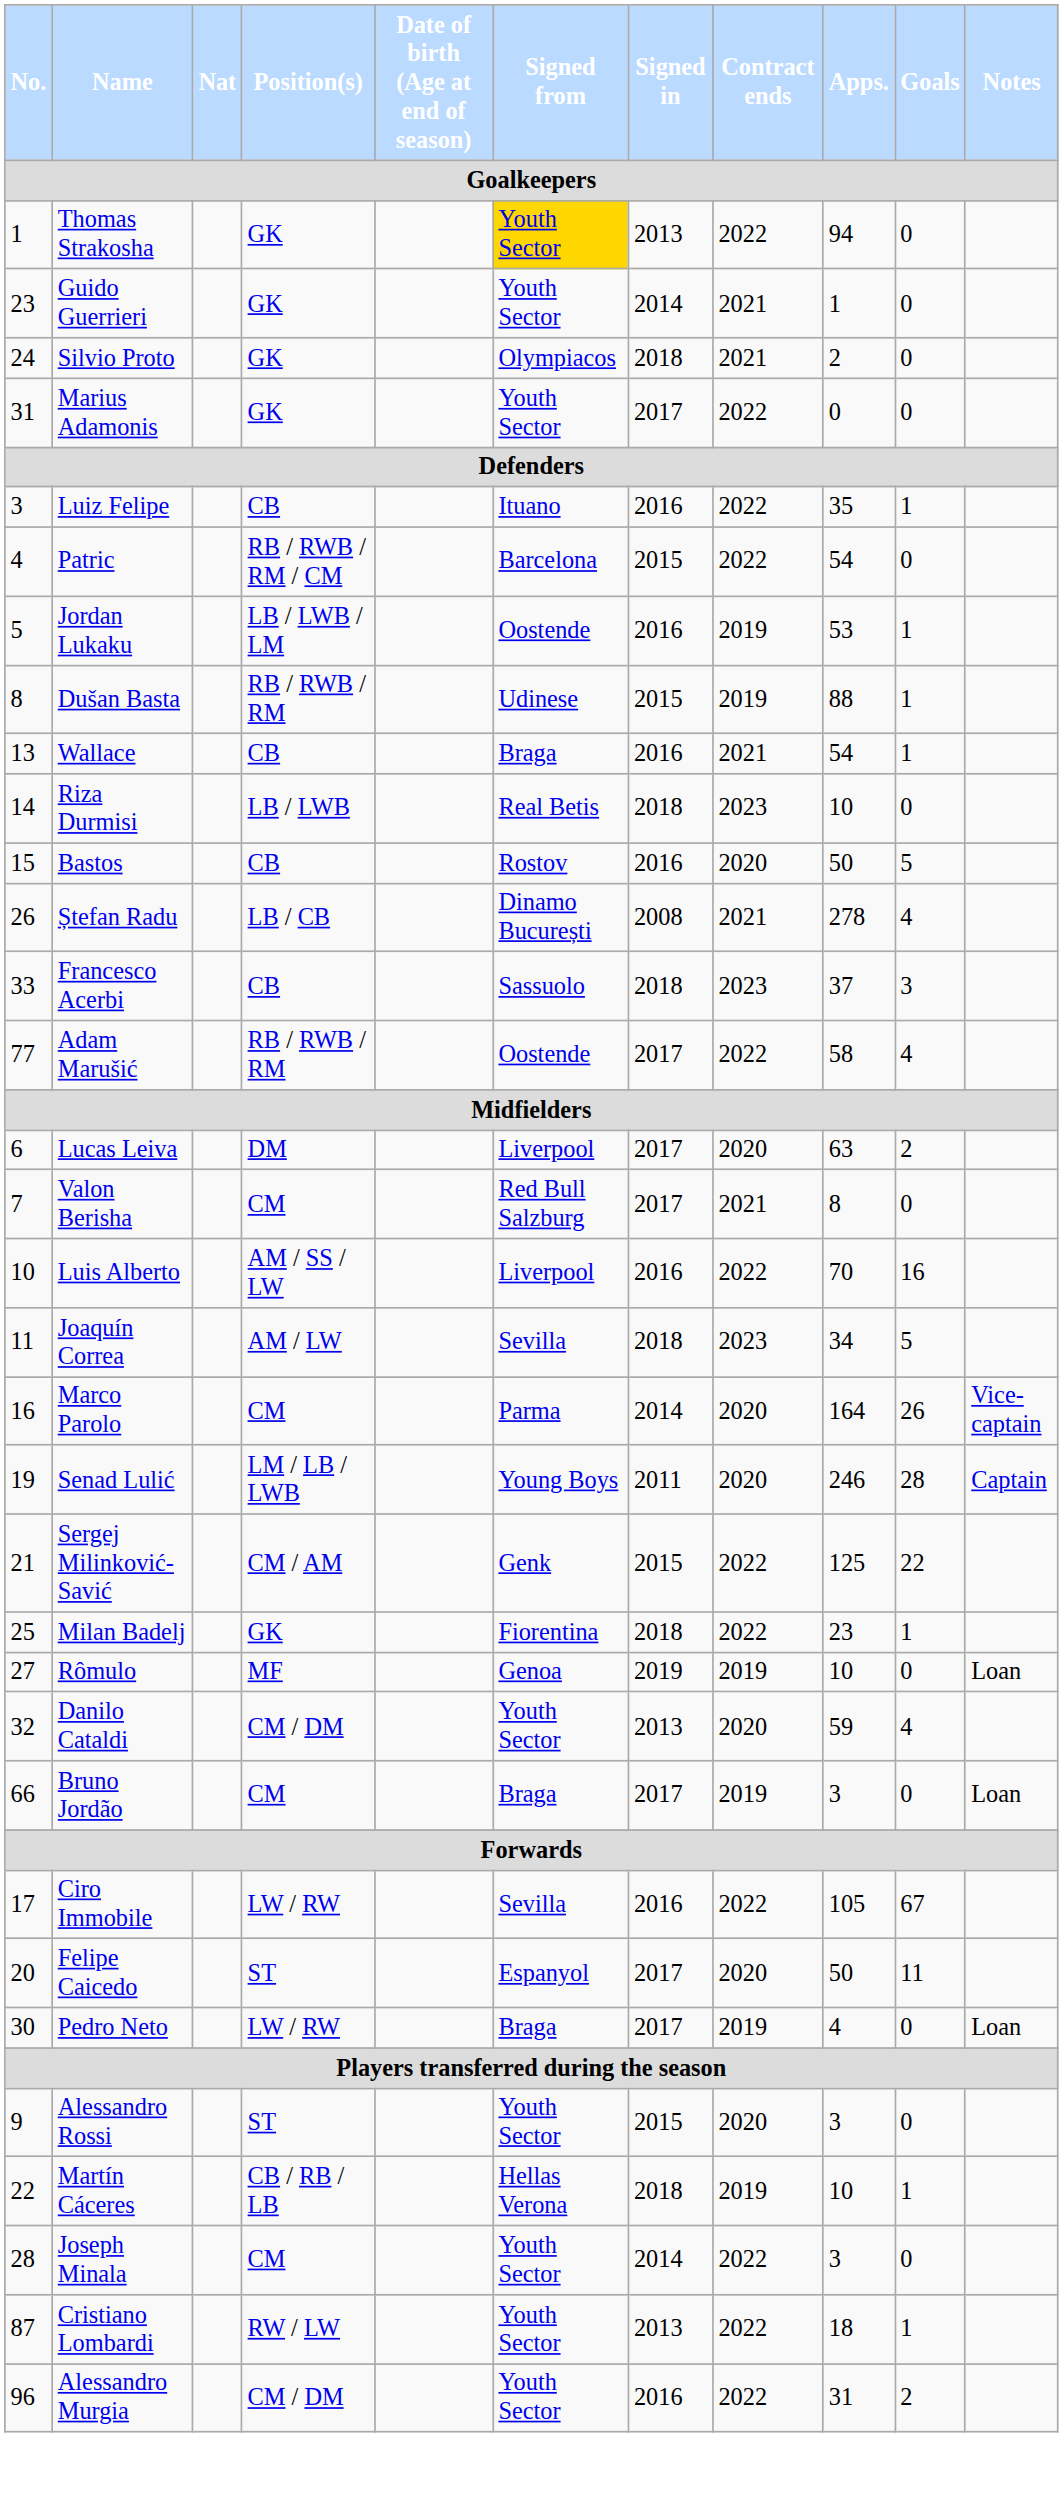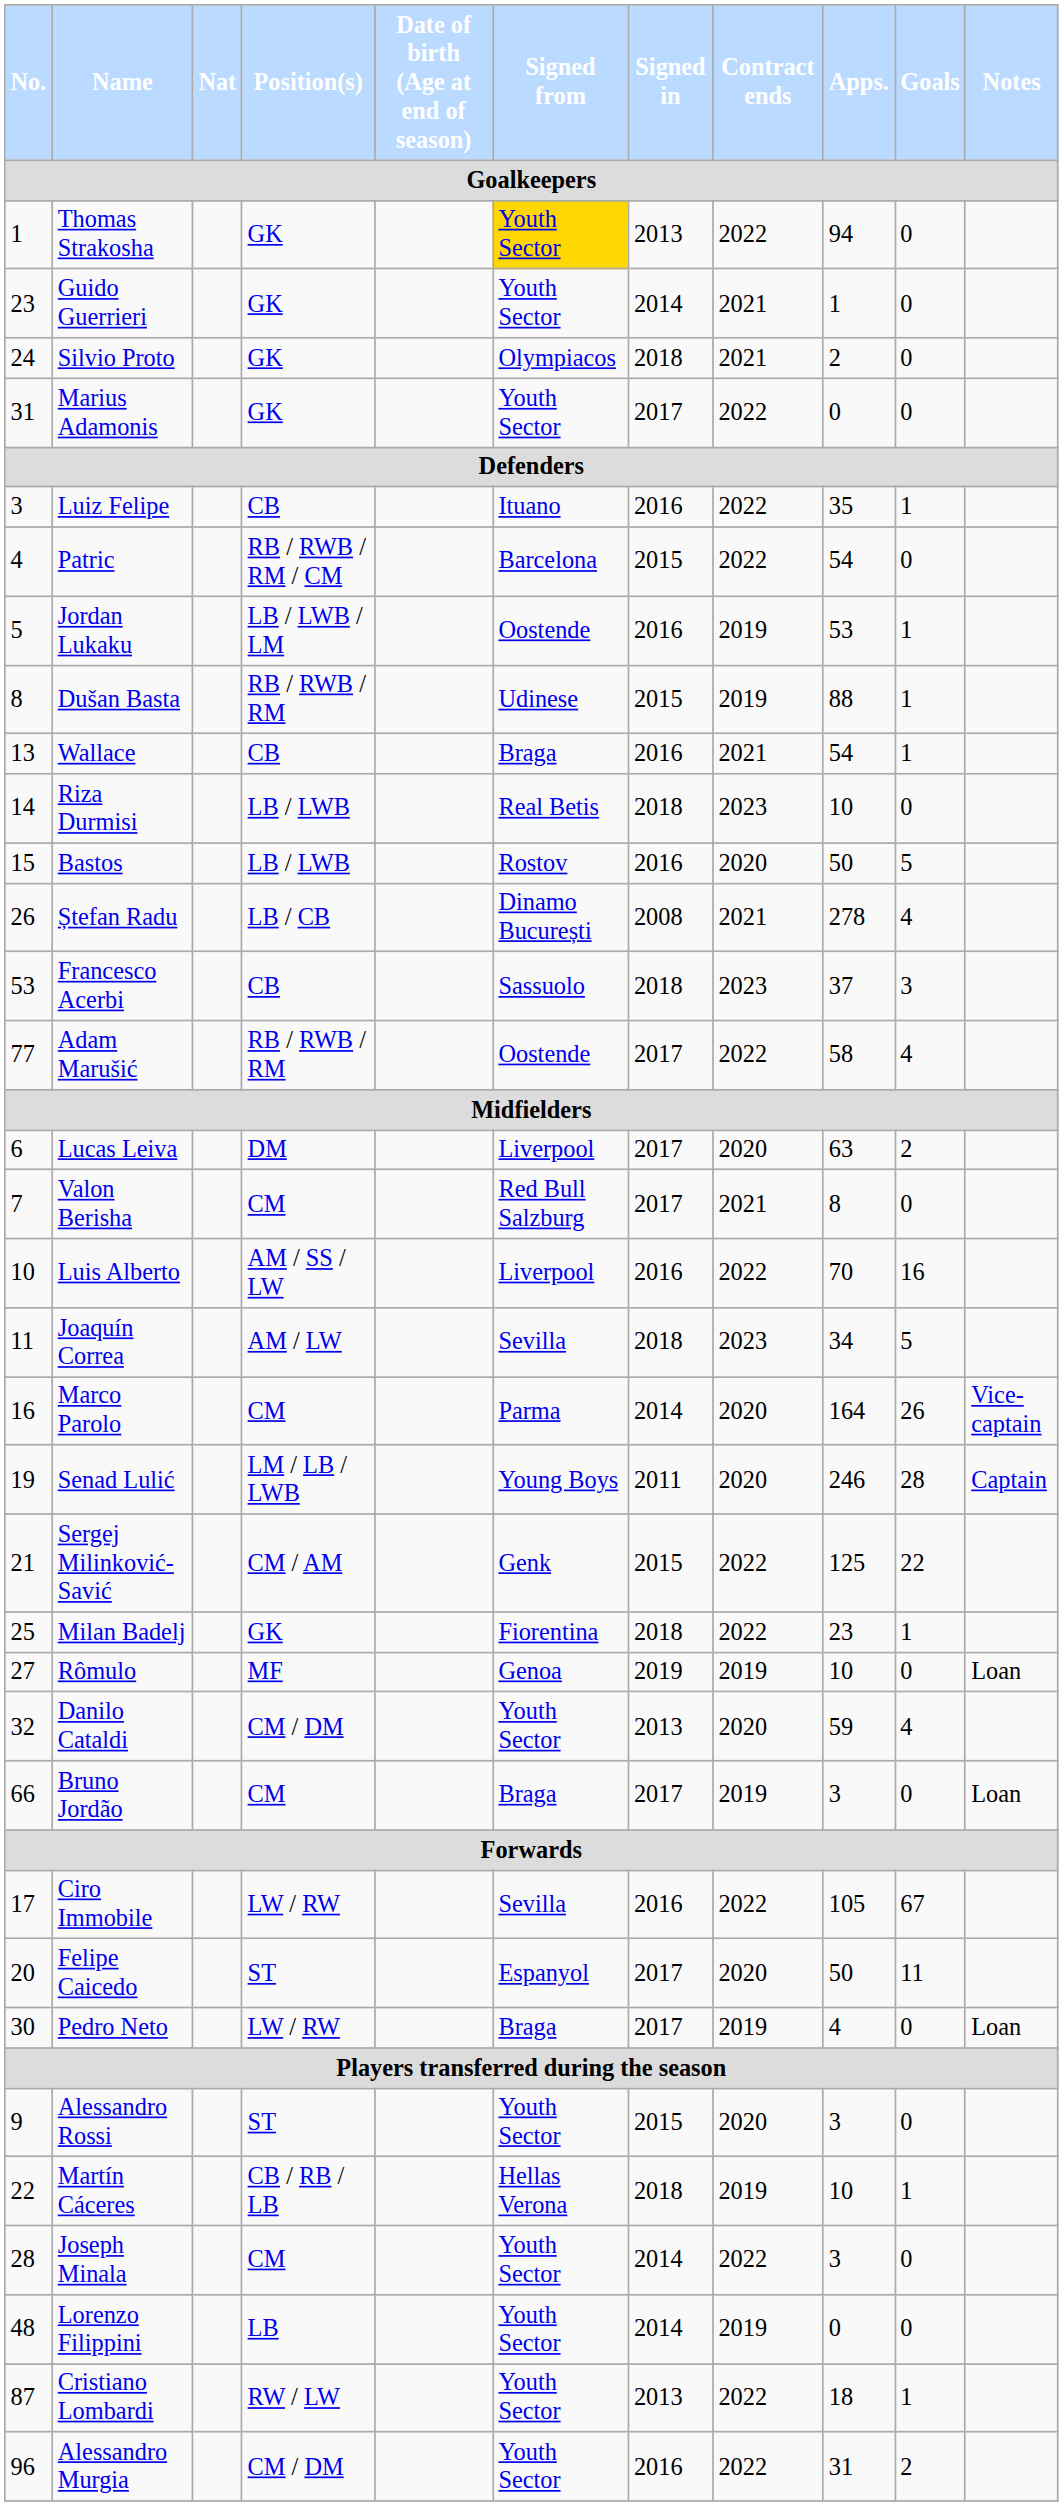 <table class="wikitable" style="text-align:left; font-size:90%; width:100%;">
 <tr>
 <th style="background:#BADAFF; color:white; text-align:center;">No.</th>
 <th style="background:#BADAFF; color:white; text-align:center;">Name</th>
 <th style="background:#BADAFF; color:white; text-align:center;">Nat</th>
 <th style="background:#BADAFF; color:white; text-align:center;">Position(s)</th>
 <th style="background:#BADAFF; color:white; text-align:center;">Date of birth (Age at end of season)</th>
 <th style="background:#BADAFF; color:white; text-align:center;">Signed from</th>
 <th style="background:#BADAFF; color:white; text-align:center;">Signed in</th>
 <th style="background:#BADAFF; color:white; text-align:center;">Contract ends</th>
 <th style="background:#BADAFF; color:white; text-align:center;">Apps.</th>
 <th style="background:#BADAFF; color:white; text-align:center;">Goals</th>
 <th style="background:#BADAFF; color:white; text-align:center;">Notes</th>
 </tr>
 <tr>
 <th colspan=11 style="background:#DCDCDC; text-align:center">Goalkeepers</th>
 </tr>
 <tr>
 <td>1</td>
 <td><a href='#'>Thomas Strakosha</a></td>
 <td></td>
 <td><a href='#'>GK</a></td>
 <td></td>
 <td style="background: gold;"> <a href='#'>Youth Sector</a></td>
 <td>2013</td>
 <td>2022</td>
 <td>94</td>
 <td>0</td>
 <td></td>
 </tr>
 <tr>
 <td>23</td>
 <td><a href='#'>Guido Guerrieri</a></td>
 <td></td>
 <td><a href='#'>GK</a></td>
 <td></td>
 <td> <a href='#'>Youth Sector</a></td>
 <td>2014</td>
 <td>2021</td>
 <td>1</td>
 <td>0</td>
 <td></td>
 </tr>
 <tr>
 <td>24</td>
 <td><a href='#'>Silvio Proto</a></td>
 <td></td>
 <td><a href='#'>GK</a></td>
 <td></td>
 <td> <a href='#'>Olympiacos</a></td>
 <td>2018</td>
 <td>2021</td>
 <td>2</td>
 <td>0</td>
 <td></td>
 </tr>
 <tr>
 <td>31</td>
 <td><a href='#'>Marius Adamonis</a></td>
 <td></td>
 <td><a href='#'>GK</a></td>
 <td></td>
 <td> <a href='#'>Youth Sector</a></td>
 <td>2017</td>
 <td>2022</td>
 <td>0</td>
 <td>0</td>
 <td></td>
 </tr>
 <tr>
 <th colspan=11 style="background:#DCDCDC; text-align:center">Defenders</th>
 </tr>
 <tr>
 <td>3</td>
 <td><a href='#'>Luiz Felipe</a></td>
 <td></td>
 <td><a href='#'>CB</a></td>
 <td></td>
 <td> <a href='#'>Ituano</a></td>
 <td>2016</td>
 <td>2022</td>
 <td>35</td>
 <td>1</td>
 <td></td>
 </tr>
 <tr>
 <td>4</td>
 <td><a href='#'>Patric</a></td>
 <td></td>
 <td><a href='#'>RB</a> / <a href='#'>RWB</a> / <a href='#'>RM</a> / <a href='#'>CM</a></td>
 <td></td>
 <td> <a href='#'>Barcelona</a></td>
 <td>2015</td>
 <td>2022</td>
 <td>54</td>
 <td>0</td>
 <td></td>
 </tr>
 <tr>
 <td>5</td>
 <td><a href='#'>Jordan Lukaku</a></td>
 <td></td>
 <td><a href='#'>LB</a> / <a href='#'>LWB</a> / <a href='#'>LM</a></td>
 <td></td>
 <td> <a href='#'>Oostende</a></td>
 <td>2016</td>
 <td>2019</td>
 <td>53</td>
 <td>1</td>
 <td></td>
 </tr>
 <tr>
 <td>8</td>
 <td><a href='#'>Dušan Basta</a></td>
 <td></td>
 <td><a href='#'>RB</a> / <a href='#'>RWB</a> / <a href='#'>RM</a></td>
 <td></td>
 <td> <a href='#'>Udinese</a></td>
 <td>2015</td>
 <td>2019</td>
 <td>88</td>
 <td>1</td>
 <td></td>
 </tr>
 <tr>
 <td>13</td>
 <td><a href='#'>Wallace</a></td>
 <td></td>
 <td><a href='#'>CB</a></td>
 <td></td>
 <td> <a href='#'>Braga</a></td>
 <td>2016</td>
 <td>2021</td>
 <td>54</td>
 <td>1</td>
 <td></td>
 </tr>
 <tr>
 <td>14</td>
 <td><a href='#'>Riza Durmisi</a></td>
 <td></td>
 <td><a href='#'>LB</a> / <a href='#'>LWB</a></td>
 <td></td>
 <td> <a href='#'>Real Betis</a></td>
 <td>2018</td>
 <td>2023</td>
 <td>10</td>
 <td>0</td>
 <td></td>
 </tr>
 <tr>
 <td>15</td>
 <td><a href='#'>Bastos</a></td>
 <td></td>
-<td><a href='#'>CB</a></td>
+<td><a href='#'>LB</a> / <a href='#'>LWB</a></td>
 <td></td>
 <td> <a href='#'>Rostov</a></td>
 <td>2016</td>
 <td>2020</td>
 <td>50</td>
 <td>5</td>
 <td></td>
 </tr>
 <tr>
 <td>26</td>
 <td><a href='#'>Ștefan Radu</a></td>
 <td></td>
 <td><a href='#'>LB</a> / <a href='#'>CB</a></td>
 <td></td>
 <td> <a href='#'>Dinamo București</a></td>
 <td>2008</td>
 <td>2021</td>
 <td>278</td>
 <td>4</td>
 <td></td>
 </tr>
 <tr>
-<td>33</td>
+<td>53</td>
 <td><a href='#'>Francesco Acerbi</a></td>
 <td></td>
 <td><a href='#'>CB</a></td>
 <td></td>
 <td> <a href='#'>Sassuolo</a></td>
 <td>2018</td>
 <td>2023</td>
 <td>37</td>
 <td>3</td>
 <td></td>
 </tr>
 <tr>
 <td>77</td>
 <td><a href='#'>Adam Marušić</a></td>
 <td></td>
 <td><a href='#'>RB</a> / <a href='#'>RWB</a> / <a href='#'>RM</a></td>
 <td></td>
 <td> <a href='#'>Oostende</a></td>
 <td>2017</td>
 <td>2022</td>
 <td>58</td>
 <td>4</td>
 <td></td>
 </tr>
 <tr>
 <th colspan=11 style="background:#DCDCDC; text-align:center">Midfielders</th>
 </tr>
 <tr>
 <td>6</td>
 <td><a href='#'>Lucas Leiva</a></td>
 <td></td>
 <td><a href='#'>DM</a></td>
 <td></td>
 <td> <a href='#'>Liverpool</a></td>
 <td>2017</td>
 <td>2020</td>
 <td>63</td>
 <td>2</td>
 <td></td>
 </tr>
 <tr>
 <td>7</td>
 <td><a href='#'>Valon Berisha</a></td>
 <td></td>
 <td><a href='#'>CM</a></td>
 <td></td>
 <td> <a href='#'>Red Bull Salzburg</a></td>
 <td>2017</td>
 <td>2021</td>
 <td>8</td>
 <td>0</td>
 <td></td>
 </tr>
 <tr>
 <td>10</td>
 <td><a href='#'>Luis Alberto</a></td>
 <td></td>
 <td><a href='#'>AM</a> / <a href='#'>SS</a> / <a href='#'>LW</a></td>
 <td></td>
 <td> <a href='#'>Liverpool</a></td>
 <td>2016</td>
 <td>2022</td>
 <td>70</td>
 <td>16</td>
 <td></td>
 </tr>
 <tr>
 <td>11</td>
 <td><a href='#'>Joaquín Correa</a></td>
 <td></td>
 <td><a href='#'>AM</a> / <a href='#'>LW</a></td>
 <td></td>
 <td> <a href='#'>Sevilla</a></td>
 <td>2018</td>
 <td>2023</td>
 <td>34</td>
 <td>5</td>
 <td></td>
 </tr>
 <tr>
 <td>16</td>
 <td><a href='#'>Marco Parolo</a></td>
 <td></td>
 <td><a href='#'>CM</a></td>
 <td></td>
 <td> <a href='#'>Parma</a></td>
 <td>2014</td>
 <td>2020</td>
 <td>164</td>
 <td>26</td>
 <td><a href='#'>Vice-captain</a></td>
 </tr>
 <tr>
 <td>19</td>
 <td><a href='#'>Senad Lulić</a></td>
 <td></td>
 <td><a href='#'>LM</a> / <a href='#'>LB</a> / <a href='#'>LWB</a></td>
 <td></td>
 <td> <a href='#'>Young Boys</a></td>
 <td>2011</td>
 <td>2020</td>
 <td>246</td>
 <td>28</td>
 <td><a href='#'>Captain</a></td>
 </tr>
 <tr>
 <td>21</td>
 <td><a href='#'>Sergej Milinković-Savić</a></td>
 <td></td>
 <td><a href='#'>CM</a> / <a href='#'>AM</a></td>
 <td></td>
 <td> <a href='#'>Genk</a></td>
 <td>2015</td>
 <td>2022</td>
 <td>125</td>
 <td>22</td>
 <td></td>
 </tr>
 <tr>
 <td>25</td>
 <td><a href='#'>Milan Badelj</a></td>
 <td></td>
 <td><a href='#'>GK</a></td>
 <td></td>
 <td> <a href='#'>Fiorentina</a></td>
 <td>2018</td>
 <td>2022</td>
 <td>23</td>
 <td>1</td>
 <td></td>
 </tr>
 <tr>
 <td>27</td>
 <td><a href='#'>Rômulo</a></td>
 <td></td>
 <td><a href='#'>MF</a></td>
 <td></td>
 <td> <a href='#'>Genoa</a></td>
 <td>2019</td>
 <td>2019</td>
 <td>10</td>
 <td>0</td>
 <td>Loan</td>
 </tr>
 <tr>
 <td>32</td>
 <td><a href='#'>Danilo Cataldi</a></td>
 <td></td>
 <td><a href='#'>CM</a> / <a href='#'>DM</a></td>
 <td></td>
 <td> <a href='#'>Youth Sector</a></td>
 <td>2013</td>
 <td>2020</td>
 <td>59</td>
 <td>4</td>
 <td></td>
 </tr>
 <tr>
 <td>66</td>
 <td><a href='#'>Bruno Jordão</a></td>
 <td></td>
 <td><a href='#'>CM</a></td>
 <td></td>
 <td> <a href='#'>Braga</a></td>
 <td>2017</td>
 <td>2019</td>
 <td>3</td>
 <td>0</td>
 <td>Loan</td>
 </tr>
 <tr>
 <th colspan=11 style="background:#DCDCDC; text-align:center">Forwards</th>
 </tr>
 <tr>
 <td>17</td>
 <td><a href='#'>Ciro Immobile</a></td>
 <td></td>
 <td><a href='#'>LW</a> / <a href='#'>RW</a></td>
 <td></td>
 <td> <a href='#'>Sevilla</a></td>
 <td>2016</td>
 <td>2022</td>
 <td>105</td>
 <td>67</td>
 <td></td>
 </tr>
 <tr>
 <td>20</td>
 <td><a href='#'>Felipe Caicedo</a></td>
 <td></td>
 <td><a href='#'>ST</a></td>
 <td></td>
 <td> <a href='#'>Espanyol</a></td>
 <td>2017</td>
 <td>2020</td>
 <td>50</td>
 <td>11</td>
 <td></td>
 </tr>
 <tr>
 <td>30</td>
 <td><a href='#'>Pedro Neto</a></td>
 <td></td>
 <td><a href='#'>LW</a> / <a href='#'>RW</a></td>
 <td></td>
 <td> <a href='#'>Braga</a></td>
 <td>2017</td>
 <td>2019</td>
 <td>4</td>
 <td>0</td>
 <td>Loan</td>
 </tr>
 <tr>
 <th colspan=11 style="background:#DCDCDC; text-align:center;">Players transferred during the season</th>
 </tr>
 <tr>
 <td>9</td>
 <td><a href='#'>Alessandro Rossi</a></td>
 <td></td>
 <td><a href='#'>ST</a></td>
 <td></td>
 <td> <a href='#'>Youth Sector</a></td>
 <td>2015</td>
 <td>2020</td>
 <td>3</td>
 <td>0</td>
 <td></td>
 </tr>
 <tr>
 <td>22</td>
 <td><a href='#'>Martín Cáceres</a></td>
 <td></td>
 <td><a href='#'>CB</a> / <a href='#'>RB</a> / <a href='#'>LB</a></td>
 <td></td>
 <td> <a href='#'>Hellas Verona</a></td>
 <td>2018</td>
 <td>2019</td>
 <td>10</td>
 <td>1</td>
 <td></td>
 </tr>
 <tr>
 <td>28</td>
 <td><a href='#'>Joseph Minala</a></td>
 <td></td>
 <td><a href='#'>CM</a></td>
 <td></td>
 <td> <a href='#'>Youth Sector</a></td>
 <td>2014</td>
 <td>2022</td>
 <td>3</td>
 <td>0</td>
 <td></td>
 </tr>
 <tr>
+<td>48</td>
+<td><a href='#'>Lorenzo Filippini</a></td>
+<td></td>
+<td><a href='#'>LB</a></td>
+<td></td>
+<td> <a href='#'>Youth Sector</a></td>
+<td>2014</td>
+<td>2019</td>
+<td>0</td>
+<td>0</td>
+<td></td>
+</tr>
+<tr>
 <td>87</td>
 <td><a href='#'>Cristiano Lombardi</a></td>
 <td></td>
 <td><a href='#'>RW</a> / <a href='#'>LW</a></td>
 <td></td>
 <td> <a href='#'>Youth Sector</a></td>
 <td>2013</td>
 <td>2022</td>
 <td>18</td>
 <td>1</td>
 <td></td>
 </tr>
 <tr>
 <td>96</td>
 <td><a href='#'>Alessandro Murgia</a></td>
 <td></td>
 <td><a href='#'>CM</a> / <a href='#'>DM</a></td>
 <td></td>
 <td> <a href='#'>Youth Sector</a></td>
 <td>2016</td>
 <td>2022</td>
 <td>31</td>
 <td>2</td>
 <td></td>
 </tr>
 </table>
